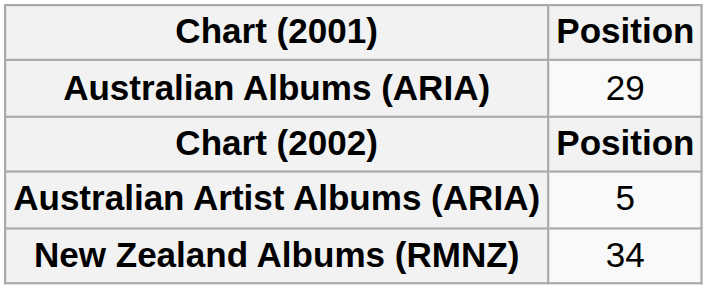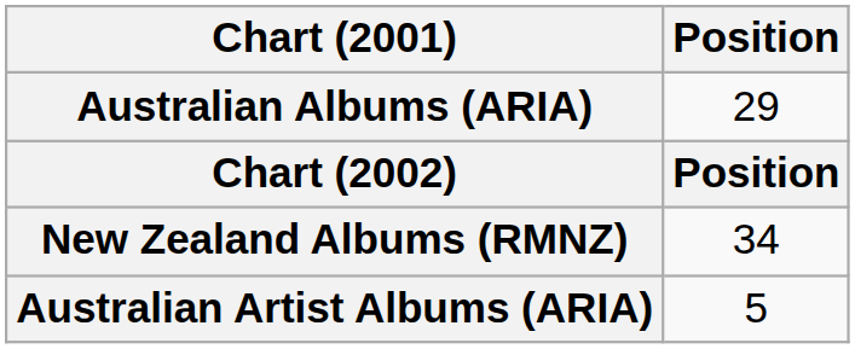 <table class="wikitable sortable plainrowheaders">
 <tr>
 <th scope="col">Chart (2001)</th>
 <th scope="col">Position</th>
 </tr>
 <tr>
 <th scope="row">Australian Albums (ARIA)</th>
 <td style="text-align:center;">29</td>
 </tr>
 <tr>
 <th scope="col">Chart (2002)</th>
 <th scope="col">Position</th>
 </tr>
 <tr>
+<th scope="row">New Zealand Albums (RMNZ)</th>
+<td style="text-align:center;">34</td>
+</tr>
+<tr>
 <th scope="row">Australian Artist Albums (ARIA)</th>
 <td style="text-align:center;">5</td>
 </tr>
-<tr>
-<th scope="row">New Zealand Albums (RMNZ)</th>
-<td style="text-align:center;">34</td>
-</tr>
 </table>
